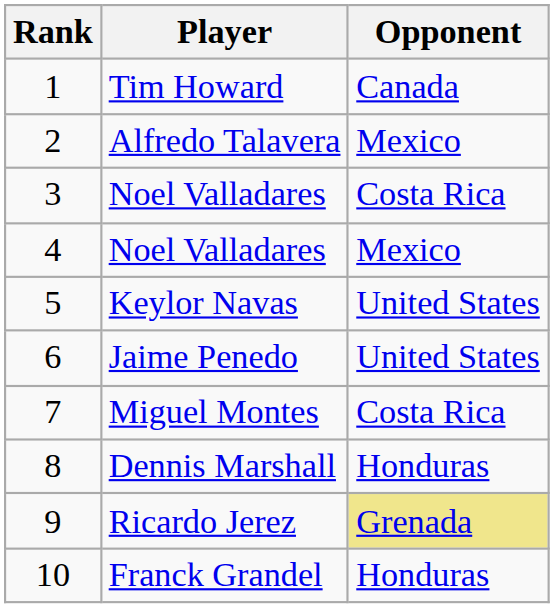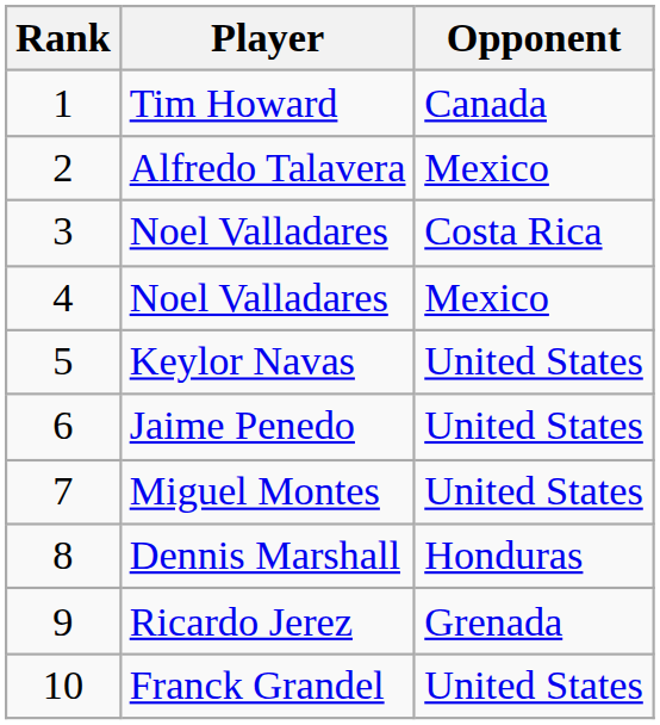 <table class="wikitable">
 <tr>
 <th>Rank</th>
 <th>Player</th>
 <th>Opponent</th>
 </tr>
 <tr>
 <td align=center>1</td>
 <td> <a href='#'>Tim Howard</a></td>
 <td> <a href='#'>Canada</a></td>
 </tr>
 <tr>
 <td align=center>2</td>
 <td> <a href='#'>Alfredo Talavera</a></td>
 <td> <a href='#'>Mexico</a></td>
 </tr>
 <tr>
 <td align=center>3</td>
 <td> <a href='#'>Noel Valladares</a></td>
 <td> <a href='#'>Costa Rica</a></td>
 </tr>
 <tr>
 <td align=center>4</td>
 <td> <a href='#'>Noel Valladares</a></td>
 <td> <a href='#'>Mexico</a></td>
 </tr>
 <tr>
 <td align=center>5</td>
 <td> <a href='#'>Keylor Navas</a></td>
 <td> <a href='#'>United States</a></td>
 </tr>
 <tr>
 <td align=center>6</td>
 <td> <a href='#'>Jaime Penedo</a></td>
 <td> <a href='#'>United States</a></td>
 </tr>
 <tr>
 <td align=center>7</td>
 <td> <a href='#'>Miguel Montes</a></td>
-<td> <a href='#'>Costa Rica</a></td>
+<td> <a href='#'>United States</a></td>
 </tr>
 <tr>
 <td align=center>8</td>
 <td> <a href='#'>Dennis Marshall</a></td>
 <td> <a href='#'>Honduras</a></td>
 </tr>
 <tr>
 <td align=center>9</td>
 <td> <a href='#'>Ricardo Jerez</a></td>
-<td style="background: khaki;"> <a href='#'>Grenada</a></td>
+<td> <a href='#'>Grenada</a></td>
 </tr>
 <tr>
 <td align=center>10</td>
 <td> <a href='#'>Franck Grandel</a></td>
-<td> <a href='#'>Honduras</a></td>
+<td> <a href='#'>United States</a></td>
 </tr>
 </table>
